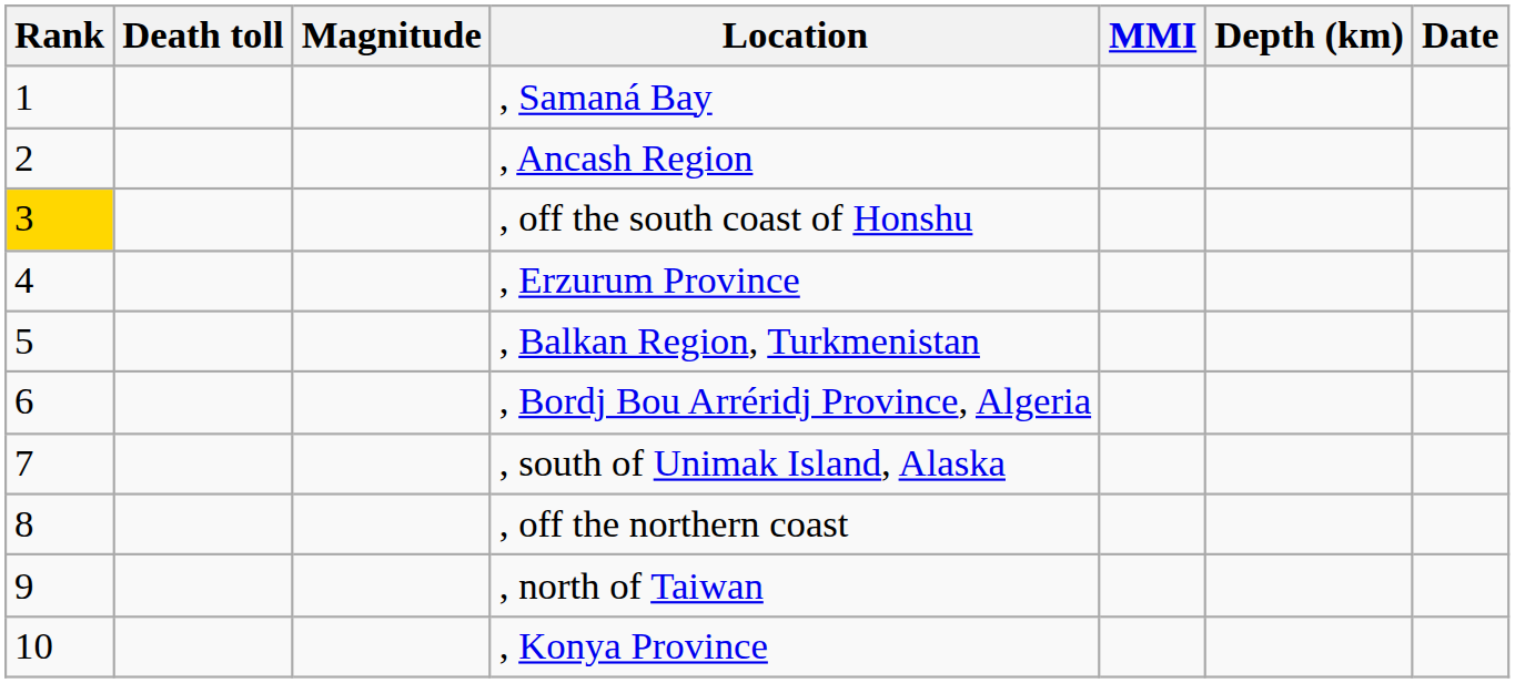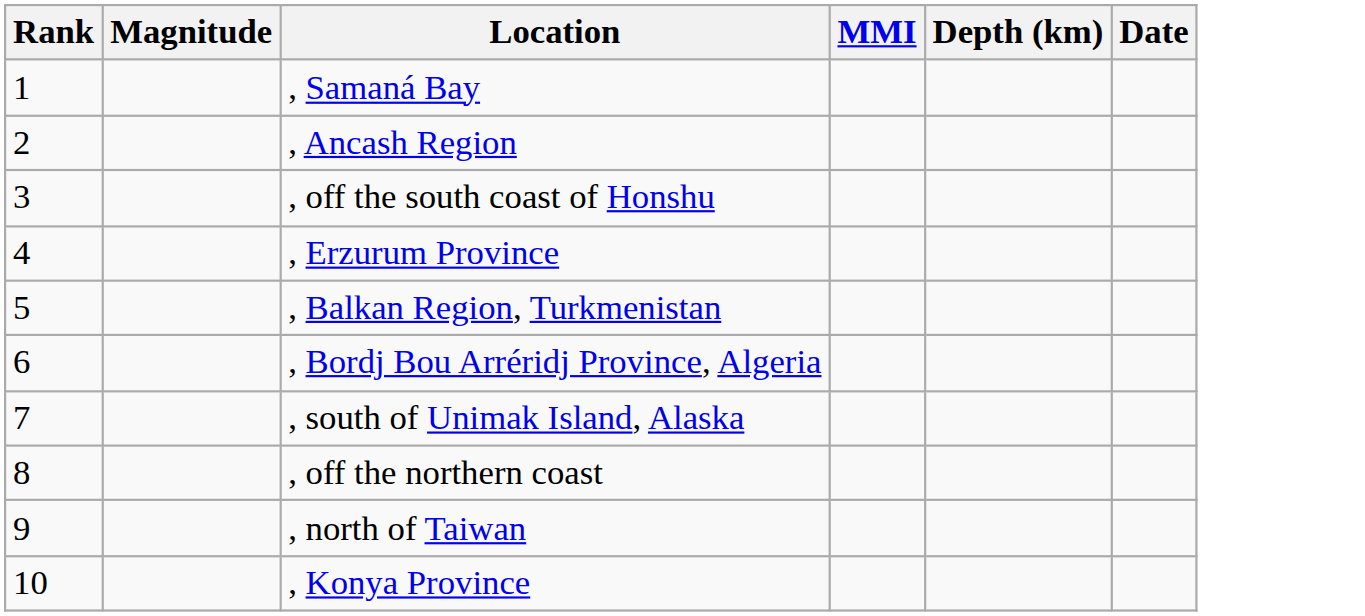 <table class="sortable wikitable" style="font-size:100%;">
 <tr>
 <th>Rank</th>
-<th>Death toll</th>
 <th>Magnitude</th>
 <th>Location</th>
 <th><a href='#'>MMI</a></th>
 <th>Depth (km)</th>
 <th>Date</th>
 </tr>
 <tr>
 <td>1</td>
 <td></td>
-<td></td>
 <td>, <a href='#'>Samaná Bay</a></td>
 <td></td>
 <td></td>
 <td></td>
 </tr>
 <tr>
 <td>2</td>
 <td></td>
-<td></td>
 <td>, <a href='#'>Ancash Region</a></td>
 <td></td>
 <td></td>
 <td></td>
 </tr>
 <tr>
-<td style="background: gold;">3</td>
-<td></td>
+<td>3</td>
 <td></td>
 <td>, off the south coast of <a href='#'>Honshu</a></td>
 <td></td>
 <td></td>
 <td></td>
 </tr>
 <tr>
 <td>4</td>
 <td></td>
-<td></td>
 <td>, <a href='#'>Erzurum Province</a></td>
 <td></td>
 <td></td>
 <td></td>
 </tr>
 <tr>
 <td>5</td>
-<td></td>
 <td></td>
 <td>, <a href='#'>Balkan Region</a>, <a href='#'>Turkmenistan</a></td>
 <td></td>
 <td></td>
 <td></td>
 </tr>
 <tr>
 <td>6</td>
 <td></td>
-<td></td>
 <td>, <a href='#'>Bordj Bou Arréridj Province</a>, <a href='#'>Algeria</a></td>
 <td></td>
 <td></td>
 <td></td>
 </tr>
 <tr>
 <td>7</td>
-<td></td>
 <td></td>
 <td>, south of <a href='#'>Unimak Island</a>, <a href='#'>Alaska</a></td>
 <td></td>
 <td></td>
 <td></td>
 </tr>
 <tr>
 <td>8</td>
 <td></td>
-<td></td>
 <td>, off the northern coast</td>
 <td></td>
 <td></td>
 <td></td>
 </tr>
 <tr>
 <td>9</td>
-<td></td>
 <td></td>
 <td>, north of <a href='#'>Taiwan</a></td>
 <td></td>
 <td></td>
 <td></td>
 </tr>
 <tr>
 <td>10</td>
 <td></td>
-<td></td>
 <td>, <a href='#'>Konya Province</a></td>
 <td></td>
 <td></td>
 <td></td>
 </tr>
 </table>
